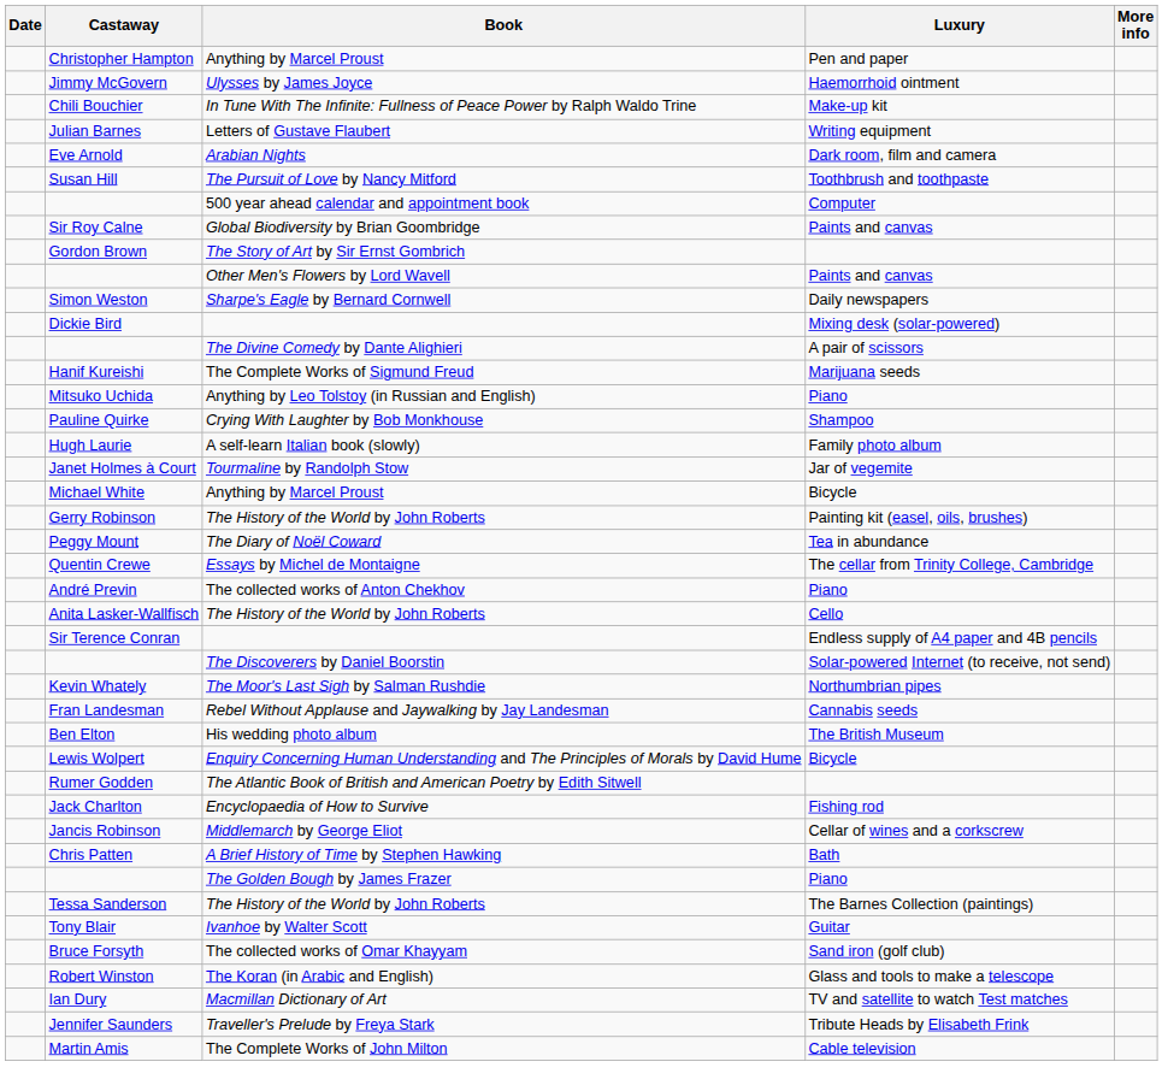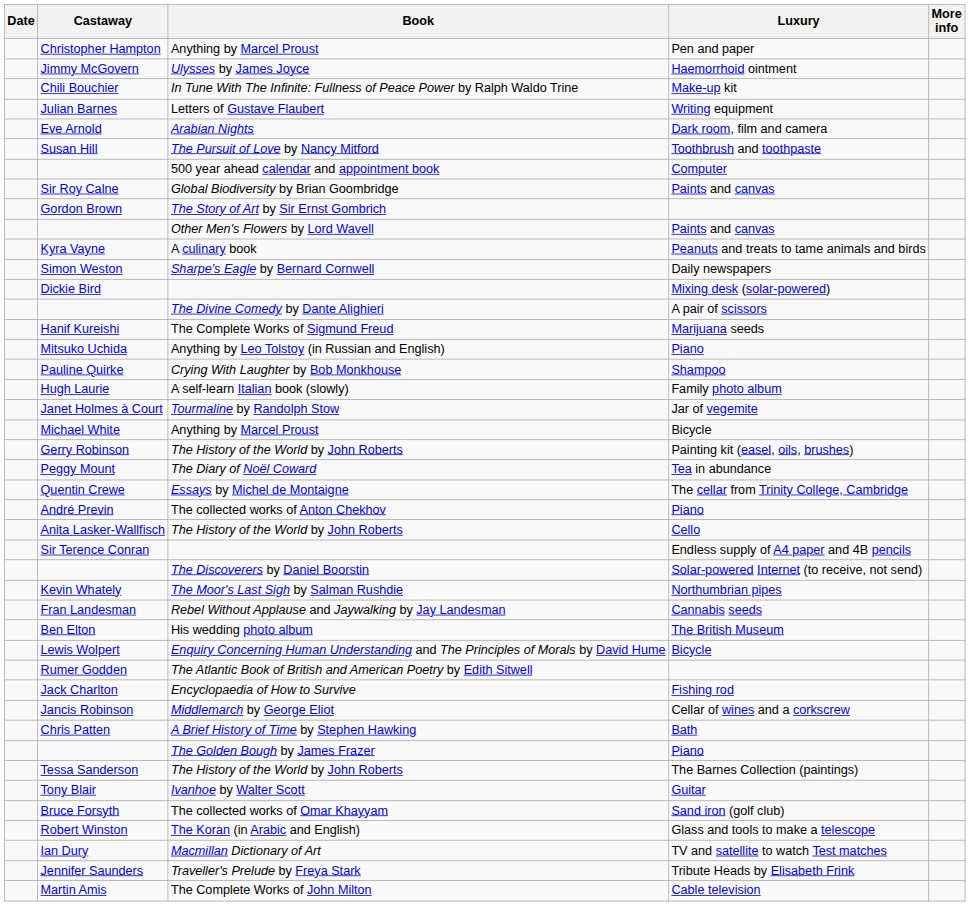 <table class="wikitable sortable">
 <tr>
 <th>Date</th>
 <th>Castaway</th>
 <th>Book</th>
 <th>Luxury</th>
 <th class="unsortable">More<br>info</th>
 </tr>
 <tr>
 <td></td>
 <td><a href='#'>Christopher Hampton</a></td>
 <td>Anything by <a href='#'>Marcel Proust</a></td>
 <td>Pen and paper</td>
 <td></td>
 </tr>
 <tr>
 <td></td>
 <td><a href='#'>Jimmy McGovern</a></td>
 <td><em><a href='#'>Ulysses</a></em> by <a href='#'>James Joyce</a></td>
 <td><a href='#'>Haemorrhoid</a> ointment</td>
 <td></td>
 </tr>
 <tr>
 <td></td>
 <td><a href='#'>Chili Bouchier</a></td>
 <td><em>In Tune With The Infinite: Fullness of Peace Power</em> by Ralph Waldo Trine</td>
 <td><a href='#'>Make-up</a> kit</td>
 <td></td>
 </tr>
 <tr>
 <td></td>
 <td><a href='#'>Julian Barnes</a></td>
 <td>Letters of <a href='#'>Gustave Flaubert</a></td>
 <td><a href='#'>Writing</a> equipment</td>
 <td></td>
 </tr>
 <tr>
 <td></td>
 <td><a href='#'>Eve Arnold</a></td>
 <td><em><a href='#'>Arabian Nights</a></em></td>
 <td><a href='#'>Dark room</a>, film and camera</td>
 <td></td>
 </tr>
 <tr>
 <td></td>
 <td><a href='#'>Susan Hill</a></td>
 <td><em><a href='#'>The Pursuit of Love</a></em> by <a href='#'>Nancy Mitford</a></td>
 <td><a href='#'>Toothbrush</a> and <a href='#'>toothpaste</a></td>
 <td></td>
 </tr>
 <tr>
 <td></td>
 <td></td>
 <td>500 year ahead <a href='#'>calendar</a> and <a href='#'>appointment book</a></td>
 <td><a href='#'>Computer</a></td>
 <td></td>
 </tr>
 <tr>
 <td></td>
 <td><a href='#'>Sir Roy Calne</a></td>
 <td><em>Global Biodiversity</em> by Brian Goombridge</td>
 <td><a href='#'>Paints</a> and <a href='#'>canvas</a></td>
 <td></td>
 </tr>
 <tr>
 <td></td>
 <td><a href='#'>Gordon Brown</a></td>
 <td><em><a href='#'>The Story of Art</a></em> by <a href='#'>Sir Ernst Gombrich</a></td>
 <td></td>
 <td></td>
 </tr>
 <tr>
 <td></td>
 <td></td>
 <td><em>Other Men's Flowers</em> by <a href='#'>Lord Wavell</a></td>
 <td><a href='#'>Paints</a> and <a href='#'>canvas</a></td>
+<td></td>
+</tr>
+<tr>
+<td></td>
+<td><a href='#'>Kyra Vayne</a></td>
+<td>A <a href='#'>culinary</a> book</td>
+<td><a href='#'>Peanuts</a> and treats to tame animals and birds</td>
 <td></td>
 </tr>
 <tr>
 <td></td>
 <td><a href='#'>Simon Weston</a></td>
 <td><em><a href='#'>Sharpe's Eagle</a></em> by <a href='#'>Bernard Cornwell</a></td>
 <td>Daily newspapers</td>
 <td></td>
 </tr>
 <tr>
 <td></td>
 <td><a href='#'>Dickie Bird</a></td>
 <td></td>
 <td><a href='#'>Mixing desk</a> (<a href='#'>solar-powered</a>)</td>
 <td></td>
 </tr>
 <tr>
 <td></td>
 <td></td>
 <td><em><a href='#'>The Divine Comedy</a></em> by <a href='#'>Dante Alighieri</a></td>
 <td>A pair of <a href='#'>scissors</a></td>
 <td></td>
 </tr>
 <tr>
 <td></td>
 <td><a href='#'>Hanif Kureishi</a></td>
 <td>The Complete Works of <a href='#'>Sigmund Freud</a></td>
 <td><a href='#'>Marijuana</a> seeds</td>
 <td></td>
 </tr>
 <tr>
 <td></td>
 <td><a href='#'>Mitsuko Uchida</a></td>
 <td>Anything by <a href='#'>Leo Tolstoy</a> (in Russian and English)</td>
 <td><a href='#'>Piano</a></td>
 <td></td>
 </tr>
 <tr>
 <td></td>
 <td><a href='#'>Pauline Quirke</a></td>
 <td><em>Crying With Laughter</em> by <a href='#'>Bob Monkhouse</a></td>
 <td><a href='#'>Shampoo</a></td>
 <td></td>
 </tr>
 <tr>
 <td></td>
 <td><a href='#'>Hugh Laurie</a></td>
 <td>A self-learn <a href='#'>Italian</a> book (slowly)</td>
 <td>Family <a href='#'>photo album</a></td>
 <td></td>
 </tr>
 <tr>
 <td></td>
 <td><a href='#'>Janet Holmes à Court</a></td>
 <td><em><a href='#'>Tourmaline</a></em> by <a href='#'>Randolph Stow</a></td>
 <td>Jar of <a href='#'>vegemite</a></td>
 <td></td>
 </tr>
 <tr>
 <td></td>
 <td><a href='#'>Michael White</a></td>
 <td>Anything by <a href='#'>Marcel Proust</a></td>
 <td>Bicycle</td>
 <td></td>
 </tr>
 <tr>
 <td></td>
 <td><a href='#'>Gerry Robinson</a></td>
 <td><em>The History of the World</em> by <a href='#'>John Roberts</a></td>
 <td>Painting kit (<a href='#'>easel</a>, <a href='#'>oils</a>, <a href='#'>brushes</a>)</td>
 <td></td>
 </tr>
 <tr>
 <td></td>
 <td><a href='#'>Peggy Mount</a></td>
 <td><em>The Diary of <a href='#'>Noël Coward</a></em></td>
 <td><a href='#'>Tea</a> in abundance</td>
 <td></td>
 </tr>
 <tr>
 <td></td>
 <td><a href='#'>Quentin Crewe</a></td>
 <td><em><a href='#'>Essays</a></em> by <a href='#'>Michel de Montaigne</a></td>
 <td>The <a href='#'>cellar</a> from <a href='#'>Trinity College, Cambridge</a></td>
 <td></td>
 </tr>
 <tr>
 <td></td>
 <td><a href='#'>André Previn</a></td>
 <td>The collected works of <a href='#'>Anton Chekhov</a></td>
 <td><a href='#'>Piano</a></td>
 <td></td>
 </tr>
 <tr>
 <td></td>
 <td><a href='#'>Anita Lasker-Wallfisch</a></td>
 <td><em>The History of the World</em> by <a href='#'>John Roberts</a></td>
 <td><a href='#'>Cello</a></td>
 <td></td>
 </tr>
 <tr>
 <td></td>
 <td><a href='#'>Sir Terence Conran</a></td>
 <td></td>
 <td>Endless supply of <a href='#'>A4 paper</a> and 4B <a href='#'>pencils</a></td>
 <td></td>
 </tr>
 <tr>
 <td></td>
 <td></td>
 <td><em><a href='#'>The Discoverers</a></em> by <a href='#'>Daniel Boorstin</a></td>
 <td><a href='#'>Solar-powered</a> <a href='#'>Internet</a> (to receive, not send)</td>
 <td></td>
 </tr>
 <tr>
 <td></td>
 <td><a href='#'>Kevin Whately</a></td>
 <td><em><a href='#'>The Moor's Last Sigh</a></em> by <a href='#'>Salman Rushdie</a></td>
 <td><a href='#'>Northumbrian pipes</a></td>
 <td></td>
 </tr>
 <tr>
 <td></td>
 <td><a href='#'>Fran Landesman</a></td>
 <td><em>Rebel Without Applause</em> and <em>Jaywalking</em> by <a href='#'>Jay Landesman</a></td>
 <td><a href='#'>Cannabis</a> <a href='#'>seeds</a></td>
 <td></td>
 </tr>
 <tr>
 <td></td>
 <td><a href='#'>Ben Elton</a></td>
 <td>His wedding <a href='#'>photo album</a></td>
 <td><a href='#'>The British Museum</a></td>
 <td></td>
 </tr>
 <tr>
 <td></td>
 <td><a href='#'>Lewis Wolpert</a></td>
 <td><em><a href='#'>Enquiry Concerning Human Understanding</a></em> and <em>The Principles of Morals</em> by <a href='#'>David Hume</a></td>
 <td><a href='#'>Bicycle</a></td>
 <td></td>
 </tr>
 <tr>
 <td></td>
 <td><a href='#'>Rumer Godden</a></td>
 <td><em>The Atlantic Book of British and American Poetry</em> by <a href='#'>Edith Sitwell</a></td>
 <td></td>
 <td></td>
 </tr>
 <tr>
 <td></td>
 <td><a href='#'>Jack Charlton</a></td>
 <td><em>Encyclopaedia of How to Survive</em></td>
 <td><a href='#'>Fishing rod</a></td>
 <td></td>
 </tr>
 <tr>
 <td></td>
 <td><a href='#'>Jancis Robinson</a></td>
 <td><em><a href='#'>Middlemarch</a></em> by <a href='#'>George Eliot</a></td>
 <td>Cellar of <a href='#'>wines</a> and a <a href='#'>corkscrew</a></td>
 <td></td>
 </tr>
 <tr>
 <td></td>
 <td><a href='#'>Chris Patten</a></td>
 <td><em><a href='#'>A Brief History of Time</a></em> by <a href='#'>Stephen Hawking</a></td>
 <td><a href='#'>Bath</a></td>
 <td></td>
 </tr>
 <tr>
 <td></td>
 <td></td>
 <td><em><a href='#'>The Golden Bough</a></em> by <a href='#'>James Frazer</a></td>
 <td><a href='#'>Piano</a></td>
 <td></td>
 </tr>
 <tr>
 <td></td>
 <td><a href='#'>Tessa Sanderson</a></td>
 <td><em>The History of the World</em> by <a href='#'>John Roberts</a></td>
 <td>The Barnes Collection (paintings)</td>
 <td></td>
 </tr>
 <tr>
 <td></td>
 <td><a href='#'>Tony Blair</a></td>
 <td><em><a href='#'>Ivanhoe</a></em> by <a href='#'>Walter Scott</a></td>
 <td><a href='#'>Guitar</a></td>
 <td></td>
 </tr>
 <tr>
 <td></td>
 <td><a href='#'>Bruce Forsyth</a></td>
 <td>The collected works of <a href='#'>Omar Khayyam</a></td>
 <td><a href='#'>Sand iron</a> (golf club)</td>
 <td></td>
 </tr>
 <tr>
 <td></td>
 <td><a href='#'>Robert Winston</a></td>
 <td><a href='#'>The Koran</a> (in <a href='#'>Arabic</a> and English)</td>
 <td>Glass and tools to make a <a href='#'>telescope</a></td>
 <td></td>
 </tr>
 <tr>
 <td></td>
 <td><a href='#'>Ian Dury</a></td>
 <td><em><a href='#'>Macmillan</a> Dictionary of Art</em></td>
 <td>TV and <a href='#'>satellite</a> to watch <a href='#'>Test matches</a></td>
 <td></td>
 </tr>
 <tr>
 <td></td>
 <td><a href='#'>Jennifer Saunders</a></td>
 <td><em>Traveller's Prelude</em> by <a href='#'>Freya Stark</a></td>
 <td>Tribute Heads by <a href='#'>Elisabeth Frink</a></td>
 <td></td>
 </tr>
 <tr>
 <td></td>
 <td><a href='#'>Martin Amis</a></td>
 <td>The Complete Works of <a href='#'>John Milton</a></td>
 <td><a href='#'>Cable television</a></td>
 <td></td>
 </tr>
 </table>
